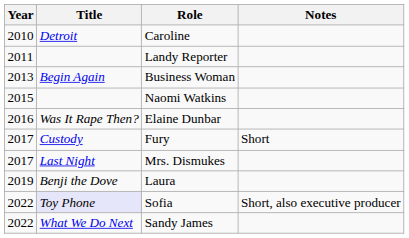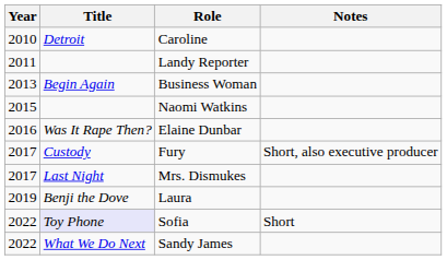 <table class="wikitable sortable">
 <tr>
 <th>Year</th>
 <th>Title</th>
 <th>Role</th>
 <th class="unsortable">Notes</th>
 </tr>
 <tr>
 <td>2010</td>
 <td><em><a href='#'>Detroit</a></em></td>
 <td>Caroline</td>
 <td></td>
 </tr>
 <tr>
 <td>2011</td>
 <td><em></em></td>
 <td>Landy Reporter</td>
 <td></td>
 </tr>
 <tr>
 <td>2013</td>
 <td><em><a href='#'>Begin Again</a></em></td>
 <td>Business Woman</td>
 <td></td>
 </tr>
 <tr>
 <td>2015</td>
 <td><em></em></td>
 <td>Naomi Watkins</td>
 <td></td>
 </tr>
 <tr>
 <td>2016</td>
 <td><em>Was It Rape Then?</em></td>
 <td>Elaine Dunbar</td>
 <td></td>
 </tr>
 <tr>
 <td>2017</td>
 <td><em><a href='#'>Custody</a></em></td>
 <td>Fury</td>
-<td>Short</td>
+<td>Short, also executive producer</td>
 </tr>
 <tr>
 <td>2017</td>
 <td><em><a href='#'>Last Night</a></em></td>
 <td>Mrs. Dismukes</td>
 <td></td>
 </tr>
 <tr>
 <td>2019</td>
 <td><em>Benji the Dove</em></td>
 <td>Laura</td>
 <td></td>
 </tr>
 <tr>
 <td>2022</td>
 <td style="background: lavender;"><em>Toy Phone</em></td>
 <td>Sofia</td>
-<td>Short, also executive producer</td>
+<td>Short</td>
 </tr>
 <tr>
 <td>2022</td>
 <td><em><a href='#'>What We Do Next</a></em></td>
 <td>Sandy James</td>
 <td></td>
 </tr>
 </table>
